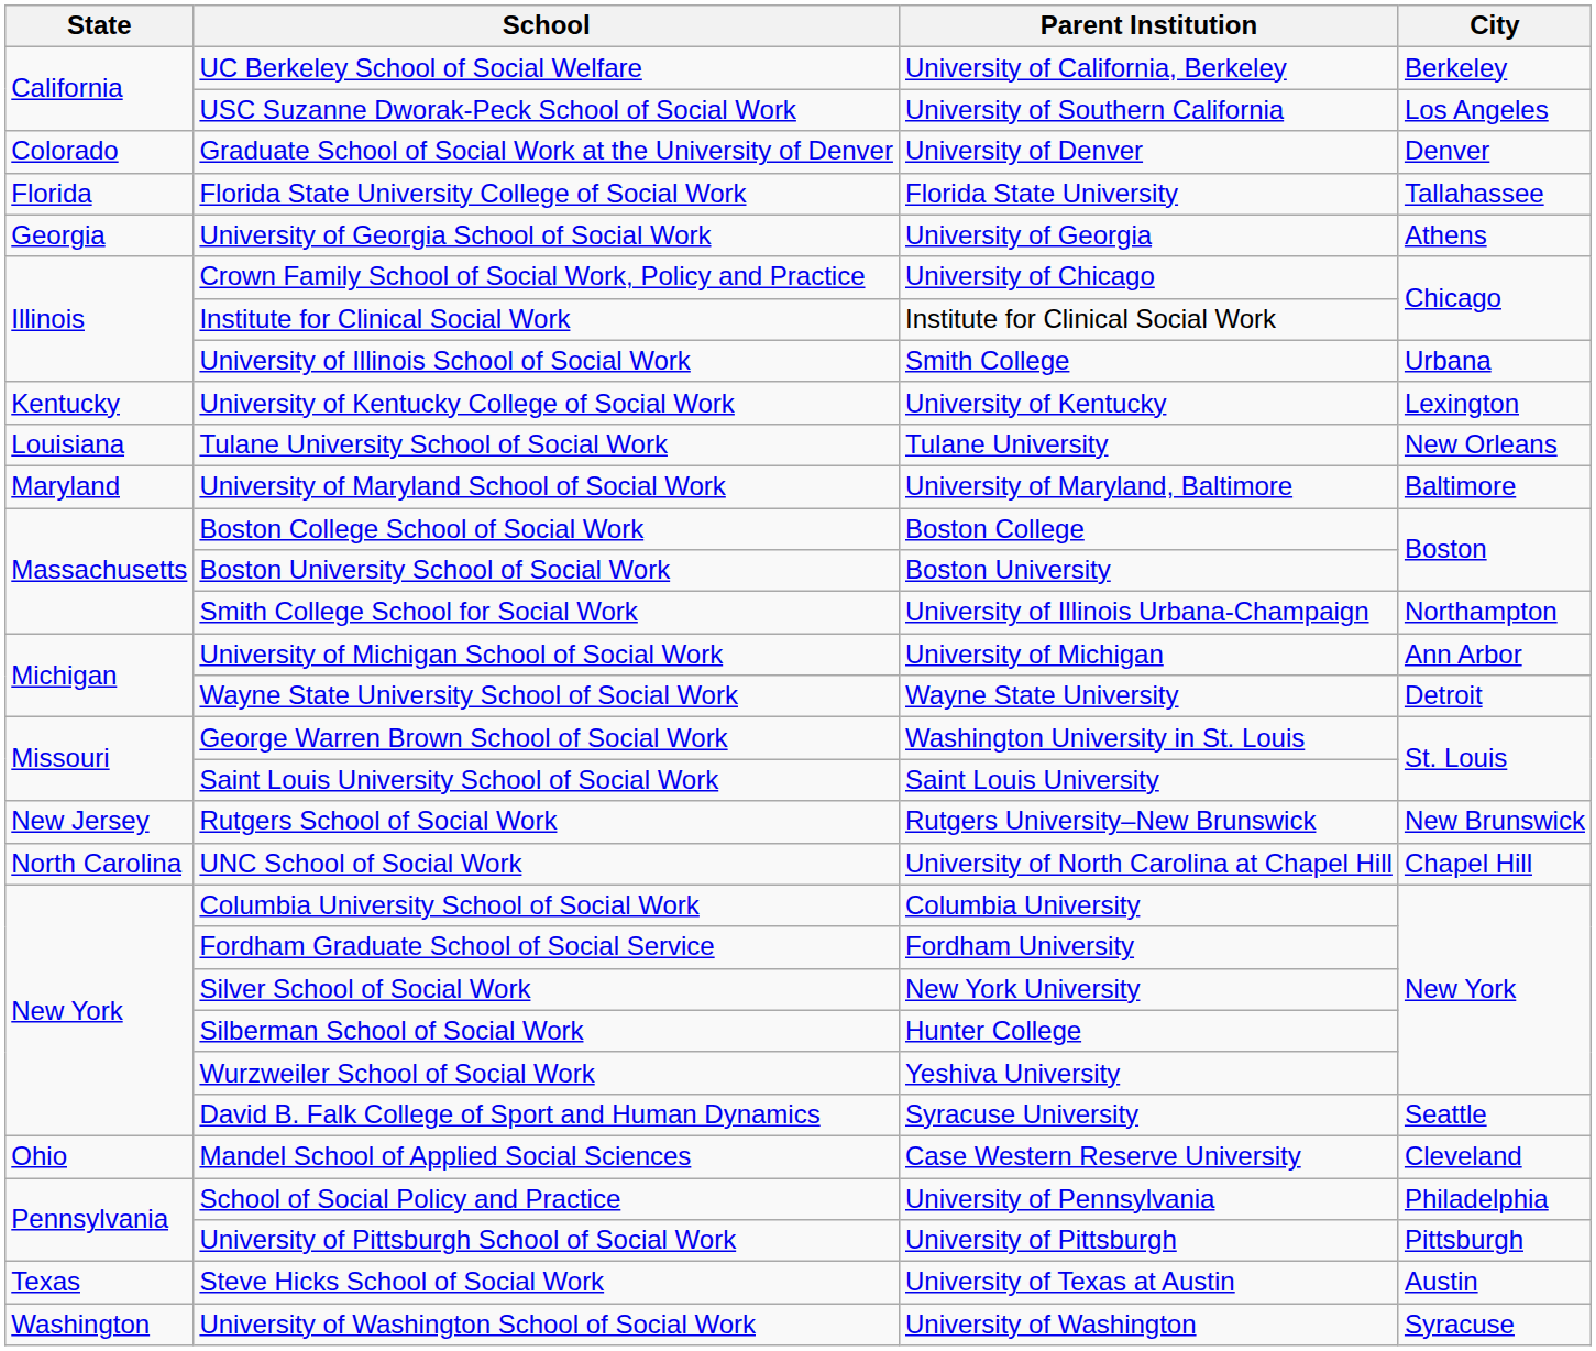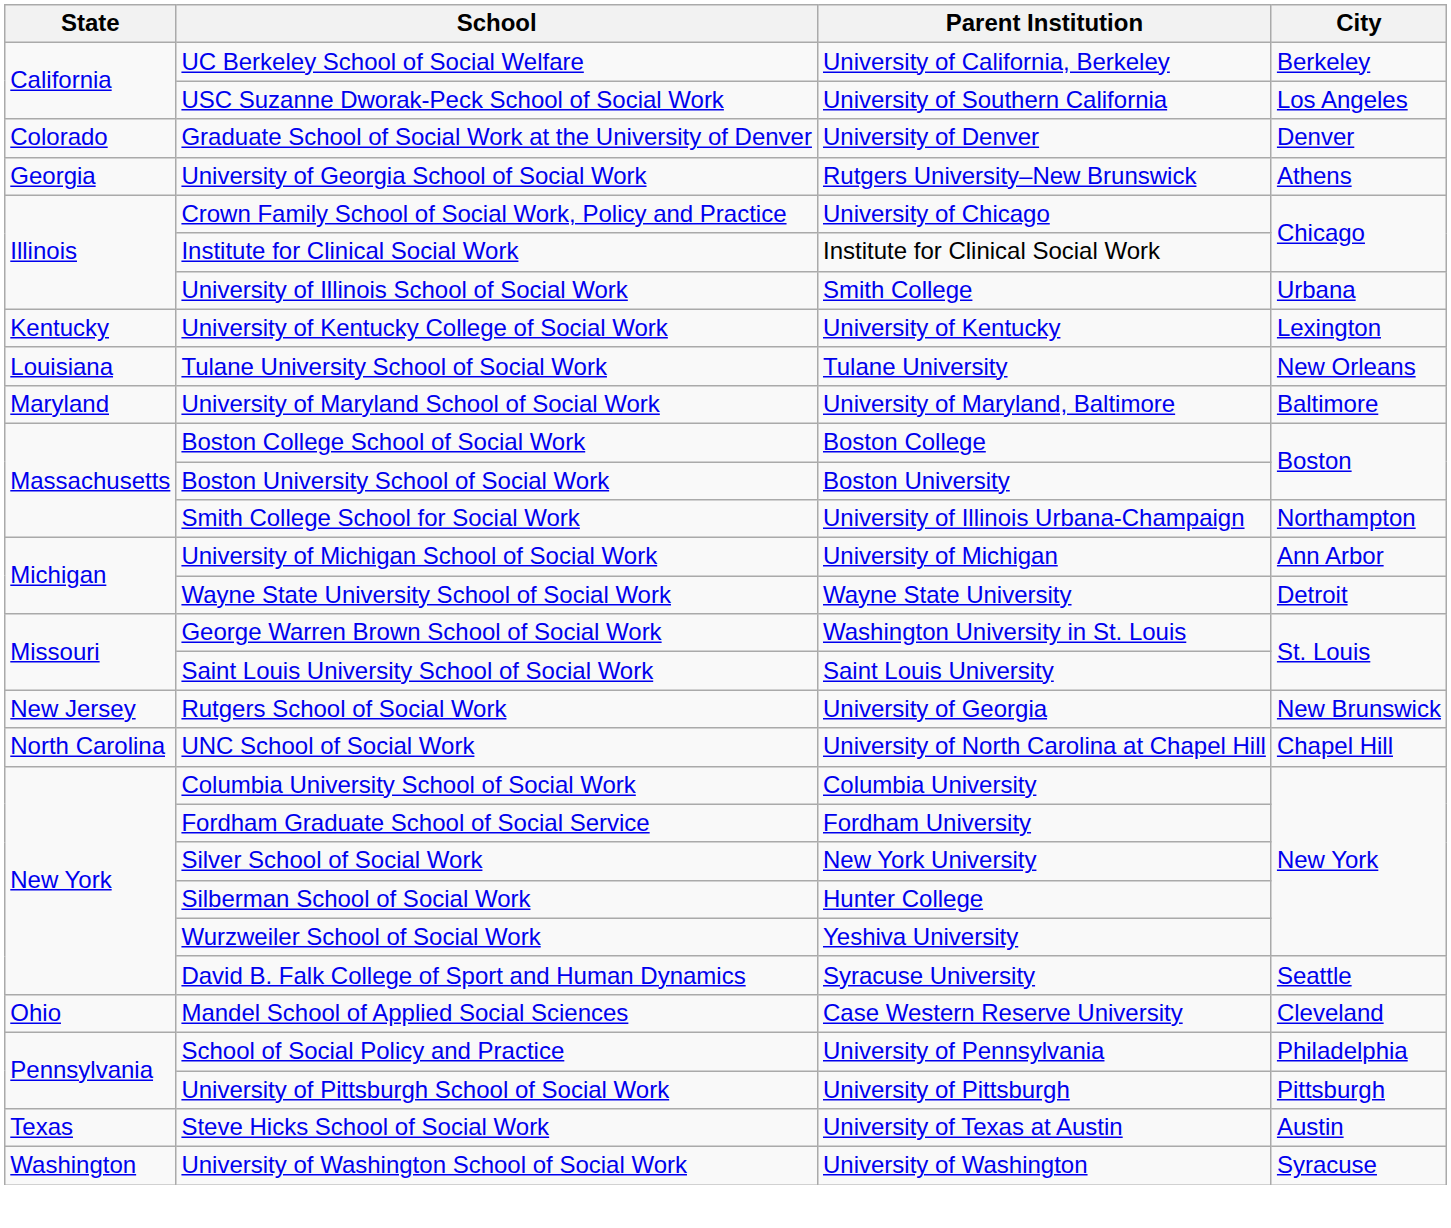 <table class="wikitable">
 <tr>
 <th>State</th>
 <th>School</th>
 <th>Parent Institution</th>
 <th>City</th>
 </tr>
 <tr>
 <td rowspan="2"><a href='#'>California</a></td>
 <td><a href='#'>UC Berkeley School of Social Welfare</a></td>
 <td><a href='#'>University of California, Berkeley</a></td>
 <td><a href='#'>Berkeley</a></td>
 </tr>
 <tr>
 <td><a href='#'>USC Suzanne Dworak-Peck School of Social Work</a></td>
 <td><a href='#'>University of Southern California</a></td>
 <td><a href='#'>Los Angeles</a></td>
 </tr>
 <tr>
 <td><a href='#'>Colorado</a></td>
 <td><a href='#'>Graduate School of Social Work at the University of Denver</a></td>
 <td><a href='#'>University of Denver</a></td>
 <td><a href='#'>Denver</a></td>
 </tr>
 <tr>
-<td><a href='#'>Florida</a></td>
-<td><a href='#'>Florida State University College of Social Work</a></td>
-<td><a href='#'>Florida State University</a></td>
-<td><a href='#'>Tallahassee</a></td>
-</tr>
-<tr>
 <td><a href='#'>Georgia</a></td>
 <td><a href='#'>University of Georgia School of Social Work</a></td>
-<td><a href='#'>University of Georgia</a></td>
+<td><a href='#'>Rutgers University–New Brunswick</a></td>
 <td><a href='#'>Athens</a></td>
 </tr>
 <tr>
 <td rowspan="3"><a href='#'>Illinois</a></td>
 <td><a href='#'>Crown Family School of Social Work, Policy and Practice</a></td>
 <td><a href='#'>University of Chicago</a></td>
 <td rowspan="2"><a href='#'>Chicago</a></td>
 </tr>
 <tr>
 <td><a href='#'>Institute for Clinical Social Work</a></td>
 <td>Institute for Clinical Social Work</td>
 </tr>
 <tr>
 <td><a href='#'>University of Illinois School of Social Work</a></td>
 <td><a href='#'>Smith College</a></td>
 <td><a href='#'>Urbana</a></td>
 </tr>
 <tr>
 <td><a href='#'>Kentucky</a></td>
 <td><a href='#'>University of Kentucky College of Social Work</a></td>
 <td><a href='#'>University of Kentucky</a></td>
 <td><a href='#'>Lexington</a></td>
 </tr>
 <tr>
 <td><a href='#'>Louisiana</a></td>
 <td><a href='#'>Tulane University School of Social Work</a></td>
 <td><a href='#'>Tulane University</a></td>
 <td><a href='#'>New Orleans</a></td>
 </tr>
 <tr>
 <td><a href='#'>Maryland</a></td>
 <td><a href='#'>University of Maryland School of Social Work</a></td>
 <td><a href='#'>University of Maryland, Baltimore</a></td>
 <td><a href='#'>Baltimore</a></td>
 </tr>
 <tr>
 <td rowspan="3"><a href='#'>Massachusetts</a></td>
 <td><a href='#'>Boston College School of Social Work</a></td>
 <td><a href='#'>Boston College</a></td>
 <td rowspan="2"><a href='#'>Boston</a></td>
 </tr>
 <tr>
 <td><a href='#'>Boston University School of Social Work</a></td>
 <td><a href='#'>Boston University</a></td>
 </tr>
 <tr>
 <td><a href='#'>Smith College School for Social Work</a></td>
 <td><a href='#'>University of Illinois Urbana-Champaign</a></td>
 <td><a href='#'>Northampton</a></td>
 </tr>
 <tr>
 <td rowspan="2"><a href='#'>Michigan</a></td>
 <td><a href='#'>University of Michigan School of Social Work</a></td>
 <td><a href='#'>University of Michigan</a></td>
 <td><a href='#'>Ann Arbor</a></td>
 </tr>
 <tr>
 <td><a href='#'>Wayne State University School of Social Work</a></td>
 <td><a href='#'>Wayne State University</a></td>
 <td><a href='#'>Detroit</a></td>
 </tr>
 <tr>
 <td rowspan="2"><a href='#'>Missouri</a></td>
 <td><a href='#'>George Warren Brown School of Social Work</a></td>
 <td><a href='#'>Washington University in St. Louis</a></td>
 <td rowspan="2"><a href='#'>St. Louis</a></td>
 </tr>
 <tr>
 <td><a href='#'>Saint Louis University School of Social Work</a></td>
 <td><a href='#'>Saint Louis University</a></td>
 </tr>
 <tr>
 <td><a href='#'>New Jersey</a></td>
 <td><a href='#'>Rutgers School of Social Work</a></td>
-<td><a href='#'>Rutgers University–New Brunswick</a></td>
+<td><a href='#'>University of Georgia</a></td>
 <td><a href='#'>New Brunswick</a></td>
 </tr>
 <tr>
 <td><a href='#'>North Carolina</a></td>
 <td><a href='#'>UNC School of Social Work</a></td>
 <td><a href='#'>University of North Carolina at Chapel Hill</a></td>
 <td><a href='#'>Chapel Hill</a></td>
 </tr>
 <tr>
 <td rowspan="6"><a href='#'>New York</a></td>
 <td><a href='#'>Columbia University School of Social Work</a></td>
 <td><a href='#'>Columbia University</a></td>
 <td rowspan="5"><a href='#'>New York</a></td>
 </tr>
 <tr>
 <td><a href='#'>Fordham Graduate School of Social Service</a></td>
 <td><a href='#'>Fordham University</a></td>
 </tr>
 <tr>
 <td><a href='#'>Silver School of Social Work</a></td>
 <td><a href='#'>New York University</a></td>
 </tr>
 <tr>
 <td><a href='#'>Silberman School of Social Work</a></td>
 <td><a href='#'>Hunter College</a></td>
 </tr>
 <tr>
 <td><a href='#'>Wurzweiler School of Social Work</a></td>
 <td><a href='#'>Yeshiva University</a></td>
 </tr>
 <tr>
 <td><a href='#'>David B. Falk College of Sport and Human Dynamics</a></td>
 <td><a href='#'>Syracuse University</a></td>
 <td><a href='#'>Seattle</a></td>
 </tr>
 <tr>
 <td><a href='#'>Ohio</a></td>
 <td><a href='#'>Mandel School of Applied Social Sciences</a></td>
 <td><a href='#'>Case Western Reserve University</a></td>
 <td><a href='#'>Cleveland</a></td>
 </tr>
 <tr>
 <td rowspan="2"><a href='#'>Pennsylvania</a></td>
 <td><a href='#'>School of Social Policy and Practice</a></td>
 <td><a href='#'>University of Pennsylvania</a></td>
 <td><a href='#'>Philadelphia</a></td>
 </tr>
 <tr>
 <td><a href='#'>University of Pittsburgh School of Social Work</a></td>
 <td><a href='#'>University of Pittsburgh</a></td>
 <td><a href='#'>Pittsburgh</a></td>
 </tr>
 <tr>
 <td><a href='#'>Texas</a></td>
 <td><a href='#'>Steve Hicks School of Social Work</a></td>
 <td><a href='#'>University of Texas at Austin</a></td>
 <td><a href='#'>Austin</a></td>
 </tr>
 <tr>
 <td><a href='#'>Washington</a></td>
 <td><a href='#'>University of Washington School of Social Work</a></td>
 <td><a href='#'>University of Washington</a></td>
 <td><a href='#'>Syracuse</a></td>
 </tr>
 </table>
